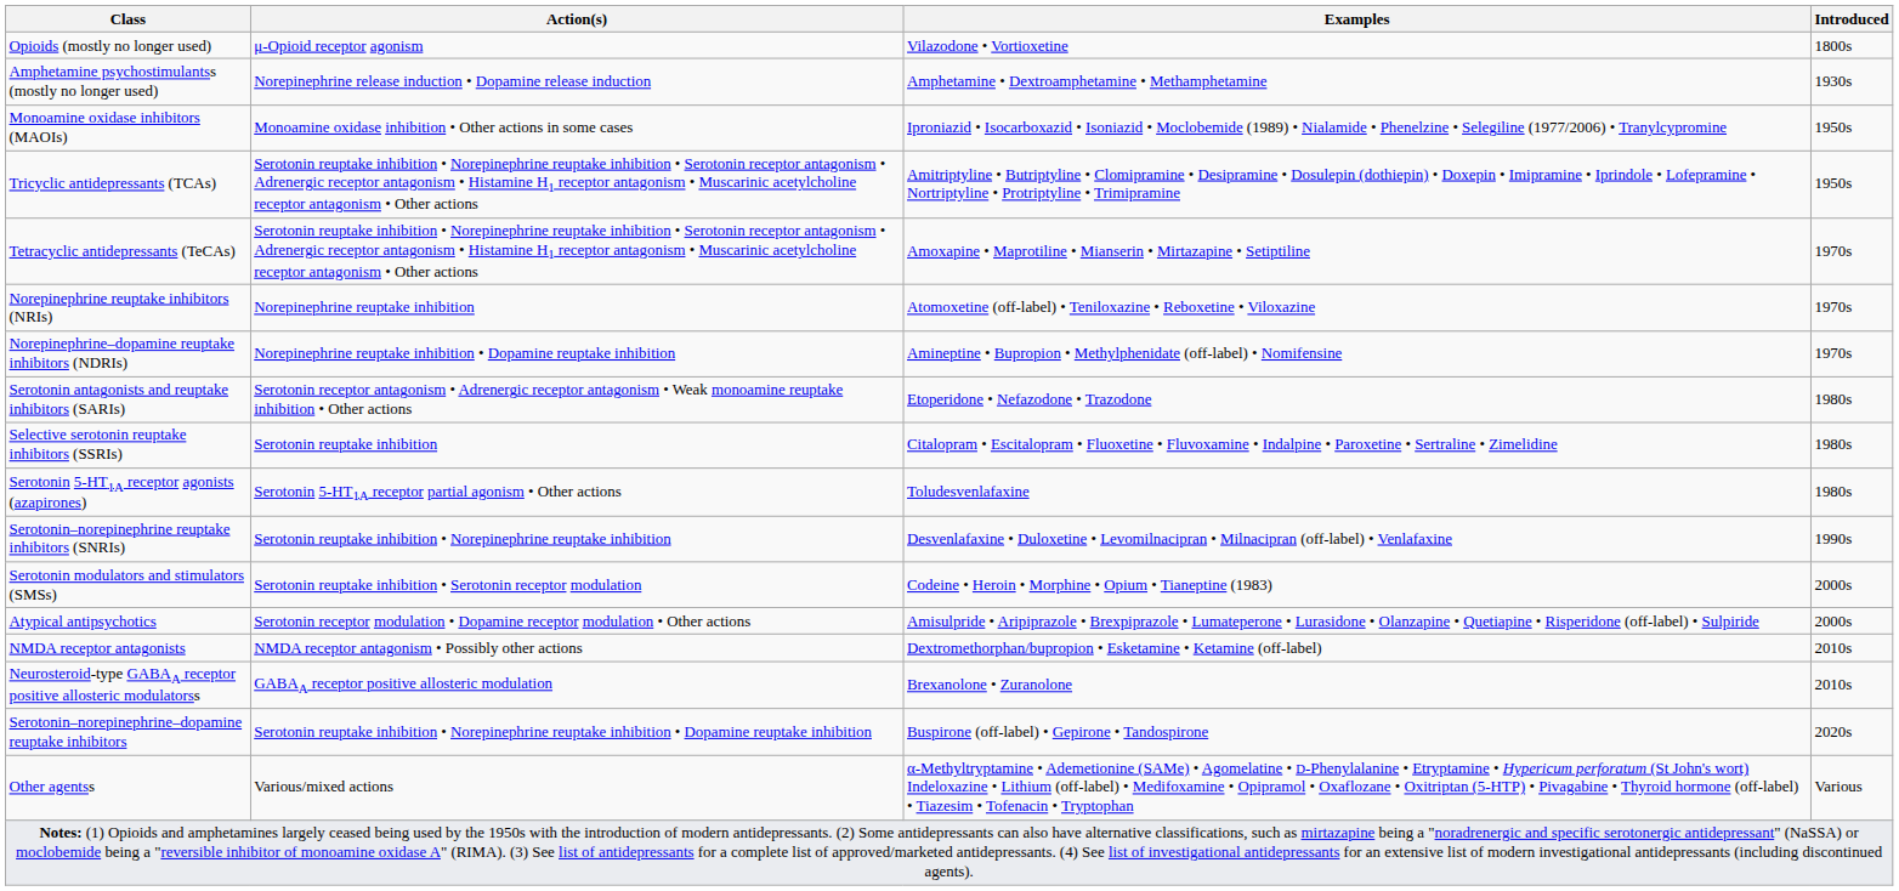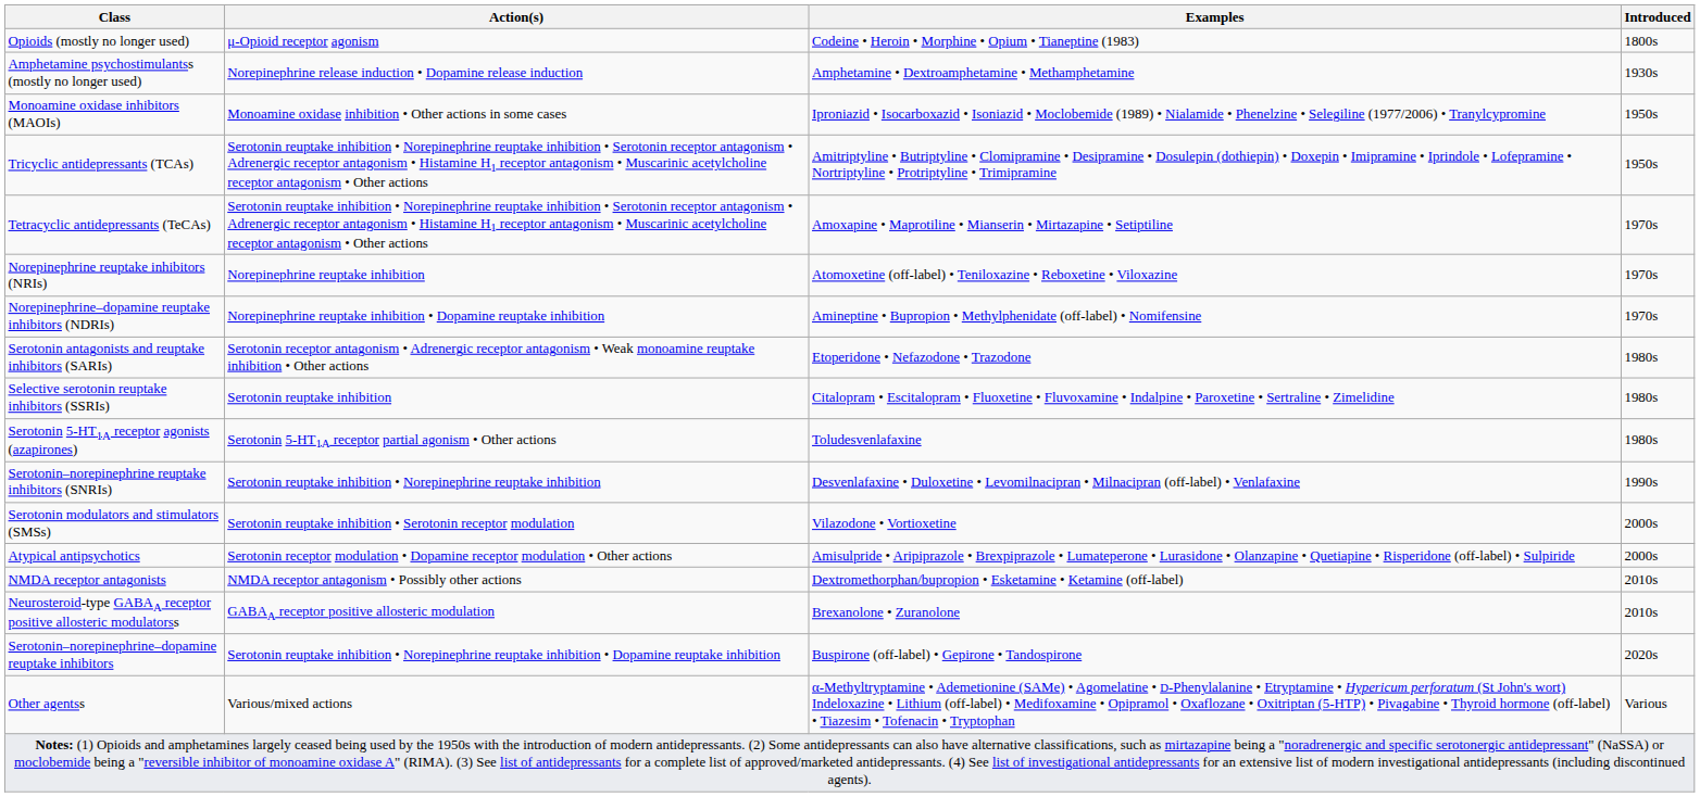 <table class="wikitable" style="font-size:small;">
 <tr>
 <th>Class</th>
 <th>Action(s)</th>
 <th>Examples</th>
 <th>Introduced</th>
 </tr>
 <tr>
 <td><a href='#'>Opioids</a> (mostly no longer used)</td>
 <td><a href='#'>μ-Opioid receptor</a> <a href='#'>agonism</a></td>
-<td><a href='#'>Vilazodone</a> • <a href='#'>Vortioxetine</a></td>
+<td><a href='#'>Codeine</a> • <a href='#'>Heroin</a> • <a href='#'>Morphine</a> • <a href='#'>Opium</a> • <a href='#'>Tianeptine</a> (1983)</td>
 <td>1800s</td>
 </tr>
 <tr>
 <td><a href='#'>Amphetamine psychostimulants</a>s (mostly no longer used)</td>
 <td><a href='#'>Norepinephrine release induction</a> • <a href='#'>Dopamine release induction</a></td>
 <td><a href='#'>Amphetamine</a> • <a href='#'>Dextroamphetamine</a> • <a href='#'>Methamphetamine</a></td>
 <td>1930s</td>
 </tr>
 <tr>
 <td><a href='#'>Monoamine oxidase inhibitors</a> (MAOIs)</td>
 <td><a href='#'>Monoamine oxidase</a> <a href='#'>inhibition</a> • Other actions in some cases</td>
 <td><a href='#'>Iproniazid</a> • <a href='#'>Isocarboxazid</a> • <a href='#'>Isoniazid</a> • <a href='#'>Moclobemide</a> (1989) • <a href='#'>Nialamide</a> • <a href='#'>Phenelzine</a> • <a href='#'>Selegiline</a> (1977/2006) • <a href='#'>Tranylcypromine</a></td>
 <td>1950s</td>
 </tr>
 <tr>
 <td><a href='#'>Tricyclic antidepressants</a> (TCAs)</td>
 <td><a href='#'>Serotonin reuptake inhibition</a> • <a href='#'>Norepinephrine reuptake inhibition</a> • <a href='#'>Serotonin receptor antagonism</a> • <a href='#'>Adrenergic receptor antagonism</a> • <a href='#'>Histamine H<sub>1</sub> receptor antagonism</a> • <a href='#'>Muscarinic acetylcholine receptor antagonism</a> • Other actions</td>
 <td><a href='#'>Amitriptyline</a> • <a href='#'>Butriptyline</a> • <a href='#'>Clomipramine</a> • <a href='#'>Desipramine</a> • <a href='#'>Dosulepin (dothiepin)</a> • <a href='#'>Doxepin</a> • <a href='#'>Imipramine</a> • <a href='#'>Iprindole</a> • <a href='#'>Lofepramine</a> • <a href='#'>Nortriptyline</a> • <a href='#'>Protriptyline</a> • <a href='#'>Trimipramine</a></td>
 <td>1950s</td>
 </tr>
 <tr>
 <td><a href='#'>Tetracyclic antidepressants</a> (TeCAs)</td>
 <td><a href='#'>Serotonin reuptake inhibition</a> • <a href='#'>Norepinephrine reuptake inhibition</a> • <a href='#'>Serotonin receptor antagonism</a> • <a href='#'>Adrenergic receptor antagonism</a> • <a href='#'>Histamine H<sub>1</sub> receptor antagonism</a> • <a href='#'>Muscarinic acetylcholine receptor antagonism</a> • Other actions</td>
 <td><a href='#'>Amoxapine</a> • <a href='#'>Maprotiline</a> • <a href='#'>Mianserin</a> • <a href='#'>Mirtazapine</a> • <a href='#'>Setiptiline</a></td>
 <td>1970s</td>
 </tr>
 <tr>
 <td><a href='#'>Norepinephrine reuptake inhibitors</a> (NRIs)</td>
 <td><a href='#'>Norepinephrine reuptake inhibition</a></td>
 <td><a href='#'>Atomoxetine</a> (off-label) • <a href='#'>Teniloxazine</a> • <a href='#'>Reboxetine</a> • <a href='#'>Viloxazine</a></td>
 <td>1970s</td>
 </tr>
 <tr>
 <td><a href='#'>Norepinephrine–dopamine reuptake inhibitors</a> (NDRIs)</td>
 <td><a href='#'>Norepinephrine reuptake inhibition</a> • <a href='#'>Dopamine reuptake inhibition</a></td>
 <td><a href='#'>Amineptine</a> • <a href='#'>Bupropion</a> • <a href='#'>Methylphenidate</a> (off-label) • <a href='#'>Nomifensine</a></td>
 <td>1970s</td>
 </tr>
 <tr>
 <td><a href='#'>Serotonin antagonists and reuptake inhibitors</a> (SARIs)</td>
 <td><a href='#'>Serotonin receptor antagonism</a> • <a href='#'>Adrenergic receptor antagonism</a> • Weak <a href='#'>monoamine reuptake inhibition</a> • Other actions</td>
 <td><a href='#'>Etoperidone</a> • <a href='#'>Nefazodone</a> • <a href='#'>Trazodone</a></td>
 <td>1980s</td>
 </tr>
 <tr>
 <td><a href='#'>Selective serotonin reuptake inhibitors</a> (SSRIs)</td>
 <td><a href='#'>Serotonin reuptake inhibition</a></td>
 <td><a href='#'>Citalopram</a> • <a href='#'>Escitalopram</a> • <a href='#'>Fluoxetine</a> • <a href='#'>Fluvoxamine</a> • <a href='#'>Indalpine</a> • <a href='#'>Paroxetine</a> • <a href='#'>Sertraline</a> • <a href='#'>Zimelidine</a></td>
 <td>1980s</td>
 </tr>
 <tr>
 <td><a href='#'>Serotonin</a> <a href='#'>5-HT<sub>1A</sub> receptor</a> <a href='#'>agonists</a> (<a href='#'>azapirones</a>)</td>
 <td><a href='#'>Serotonin</a> <a href='#'>5-HT<sub>1A</sub> receptor</a> <a href='#'>partial agonism</a> • Other actions</td>
 <td><a href='#'>Toludesvenlafaxine</a></td>
 <td>1980s</td>
 </tr>
 <tr>
 <td><a href='#'>Serotonin–norepinephrine reuptake inhibitors</a> (SNRIs)</td>
 <td><a href='#'>Serotonin reuptake inhibition</a> • <a href='#'>Norepinephrine reuptake inhibition</a></td>
 <td><a href='#'>Desvenlafaxine</a> • <a href='#'>Duloxetine</a> • <a href='#'>Levomilnacipran</a> • <a href='#'>Milnacipran</a> (off-label) • <a href='#'>Venlafaxine</a></td>
 <td>1990s</td>
 </tr>
 <tr>
 <td><a href='#'>Serotonin modulators and stimulators</a> (SMSs)</td>
 <td><a href='#'>Serotonin reuptake inhibition</a> • <a href='#'>Serotonin receptor</a> <a href='#'>modulation</a></td>
-<td><a href='#'>Codeine</a> • <a href='#'>Heroin</a> • <a href='#'>Morphine</a> • <a href='#'>Opium</a> • <a href='#'>Tianeptine</a> (1983)</td>
+<td><a href='#'>Vilazodone</a> • <a href='#'>Vortioxetine</a></td>
 <td>2000s</td>
 </tr>
 <tr>
 <td><a href='#'>Atypical antipsychotics</a></td>
 <td><a href='#'>Serotonin receptor</a> <a href='#'>modulation</a> • <a href='#'>Dopamine receptor</a> <a href='#'>modulation</a> • Other actions</td>
 <td><a href='#'>Amisulpride</a> • <a href='#'>Aripiprazole</a> • <a href='#'>Brexpiprazole</a> • <a href='#'>Lumateperone</a> • <a href='#'>Lurasidone</a> • <a href='#'>Olanzapine</a> • <a href='#'>Quetiapine</a> • <a href='#'>Risperidone</a> (off-label) • <a href='#'>Sulpiride</a></td>
 <td>2000s</td>
 </tr>
 <tr>
 <td><a href='#'>NMDA receptor antagonists</a></td>
 <td><a href='#'>NMDA receptor antagonism</a> • Possibly other actions</td>
 <td><a href='#'>Dextromethorphan/bupropion</a> • <a href='#'>Esketamine</a> • <a href='#'>Ketamine</a> (off-label)</td>
 <td>2010s</td>
 </tr>
 <tr>
 <td><a href='#'>Neurosteroid</a>-type <a href='#'>GABA<sub>A</sub> receptor positive allosteric modulators</a>s</td>
 <td><a href='#'>GABA<sub>A</sub> receptor positive allosteric modulation</a></td>
 <td><a href='#'>Brexanolone</a> • <a href='#'>Zuranolone</a></td>
 <td>2010s</td>
 </tr>
 <tr>
 <td><a href='#'>Serotonin–norepinephrine–dopamine reuptake inhibitors</a></td>
 <td><a href='#'>Serotonin reuptake inhibition</a> • <a href='#'>Norepinephrine reuptake inhibition</a> • <a href='#'>Dopamine reuptake inhibition</a></td>
 <td><a href='#'>Buspirone</a> (off-label) • <a href='#'>Gepirone</a> • <a href='#'>Tandospirone</a></td>
 <td>2020s</td>
 </tr>
 <tr>
 <td><a href='#'>Other agents</a>s</td>
 <td>Various/mixed actions</td>
 <td><a href='#'>α-Methyltryptamine</a> • <a href='#'>Ademetionine (SAMe)</a> • <a href='#'>Agomelatine</a> • <a href='#'><small>D</small>-Phenylalanine</a> • <a href='#'>Etryptamine</a> • <a href='#'><em>Hypericum perforatum</em> (St John's wort)</a> <a href='#'>Indeloxazine</a> • <a href='#'>Lithium</a> (off-label) • <a href='#'>Medifoxamine</a> • <a href='#'>Opipramol</a> • <a href='#'>Oxaflozane</a> • <a href='#'>Oxitriptan (5-HTP)</a> • <a href='#'>Pivagabine</a> • <a href='#'>Thyroid hormone</a> (off-label) • <a href='#'>Tiazesim</a> • <a href='#'>Tofenacin</a> • <a href='#'>Tryptophan</a></td>
 <td>Various</td>
 </tr>
 <tr class="sortbottom">
 <td colspan="4" style="width: 1px; background-color:#eaecf0; text-align: center;"><strong>Notes:</strong> (1) Opioids and amphetamines largely ceased being used by the 1950s with the introduction of modern antidepressants. (2) Some antidepressants can also have alternative classifications, such as <a href='#'>mirtazapine</a> being a "<a href='#'>noradrenergic and specific serotonergic antidepressant</a>" (NaSSA) or <a href='#'>moclobemide</a> being a "<a href='#'>reversible inhibitor of monoamine oxidase A</a>" (RIMA). (3) See <a href='#'>list of antidepressants</a> for a complete list of approved/marketed antidepressants. (4) See <a href='#'>list of investigational antidepressants</a> for an extensive list of modern investigational antidepressants (including discontinued agents).</td>
 </tr>
 </table>
